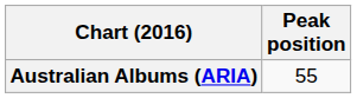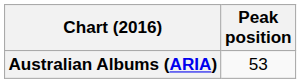 <table class="wikitable plainrowheaders" style="text-align:center">
 <tr>
 <th scope="col">Chart (2016)</th>
 <th scope="col">Peak<br>position</th>
 </tr>
 <tr>
 <th scope="row">Australian Albums (<a href='#'>ARIA</a>)</th>
-<td>55</td>
+<td>53</td>
 </tr>
 </table>
